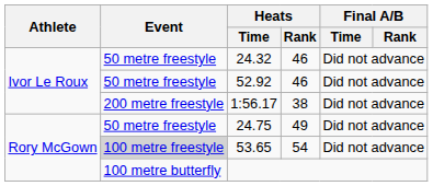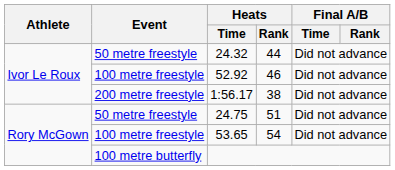 <table class="wikitable" style="font-size:90%">
 <tr>
 <th rowspan="2">Athlete</th>
 <th rowspan="2">Event</th>
 <th colspan=2>Heats</th>
 <th colspan=2>Final A/B</th>
 </tr>
 <tr style="font-size:95%">
 <th>Time</th>
 <th>Rank</th>
 <th>Time</th>
 <th>Rank</th>
 </tr>
 <tr align=center>
 <td align=left rowspan=3><a href='#'>Ivor Le Roux</a></td>
 <td align=left><a href='#'>50 metre freestyle</a></td>
 <td>24.32</td>
-<td>46</td>
+<td>44</td>
 <td colspan=2>Did not advance</td>
 </tr>
 <tr align=center>
-<td align=left><a href='#'>50 metre freestyle</a></td>
+<td align=left><a href='#'>100 metre freestyle</a></td>
 <td>52.92</td>
 <td>46</td>
 <td colspan=2>Did not advance</td>
 </tr>
 <tr align=center>
 <td align=left><a href='#'>200 metre freestyle</a></td>
 <td>1:56.17</td>
 <td>38</td>
 <td colspan=2>Did not advance</td>
 </tr>
 <tr align=center>
 <td align=left rowspan=3><a href='#'>Rory McGown</a></td>
 <td align=left><a href='#'>50 metre freestyle</a></td>
 <td>24.75</td>
-<td>49</td>
+<td>51</td>
 <td colspan=2>Did not advance</td>
 </tr>
 <tr align=center>
-<td align=left style="background: lightgrey;"><a href='#'>100 metre freestyle</a></td>
+<td align=left><a href='#'>100 metre freestyle</a></td>
 <td>53.65</td>
 <td>54</td>
 <td colspan=2>Did not advance</td>
 </tr>
 <tr align=center>
 <td align=left><a href='#'>100 metre butterfly</a></td>
 <td colspan=4></td>
 </tr>
 </table>
